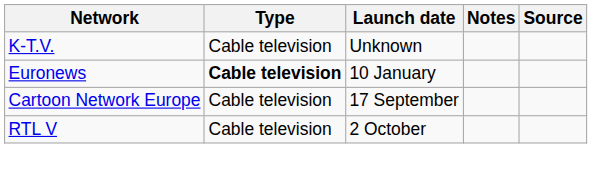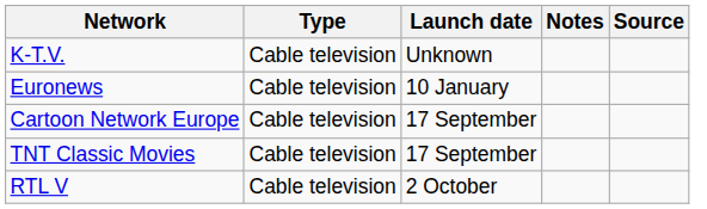 <table class="wikitable sortable">
 <tr>
 <th>Network</th>
 <th>Type</th>
 <th>Launch date</th>
 <th>Notes</th>
 <th>Source</th>
 </tr>
 <tr>
 <td><a href='#'>K-T.V.</a></td>
 <td>Cable television</td>
 <td>Unknown</td>
 <td></td>
 <td></td>
 </tr>
 <tr>
 <td><a href='#'>Euronews</a></td>
-<td><strong>Cable television</strong></td>
+<td>Cable television</td>
 <td>10 January</td>
 <td></td>
 <td></td>
 </tr>
 <tr>
 <td><a href='#'>Cartoon Network Europe</a></td>
+<td>Cable television</td>
+<td>17 September</td>
+<td></td>
+<td></td>
+</tr>
+<tr>
+<td><a href='#'>TNT Classic Movies</a></td>
 <td>Cable television</td>
 <td>17 September</td>
 <td></td>
 <td></td>
 </tr>
 <tr>
 <td><a href='#'>RTL V</a></td>
 <td>Cable television</td>
 <td>2 October</td>
 <td></td>
 <td></td>
 </tr>
 </table>
